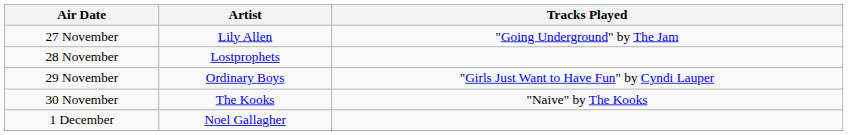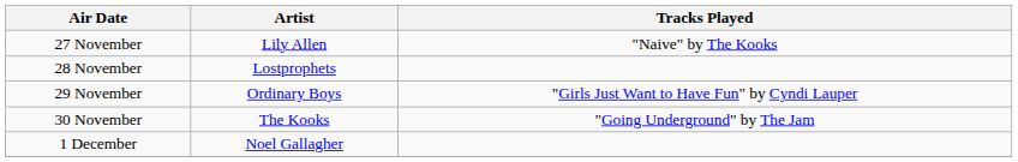 <table class="wikitable" style="text-align:center" width=80%>
 <tr>
 <th>Air Date</th>
 <th>Artist</th>
 <th>Tracks Played</th>
 </tr>
 <tr>
 <td>27 November</td>
 <td><a href='#'>Lily Allen</a></td>
-<td>"<a href='#'>Going Underground</a>" by <a href='#'>The Jam</a></td>
+<td>"Naive" by <a href='#'>The Kooks</a></td>
 </tr>
 <tr>
 <td>28 November</td>
 <td><a href='#'>Lostprophets</a></td>
 <td></td>
 </tr>
 <tr>
 <td>29 November</td>
 <td><a href='#'>Ordinary Boys</a></td>
 <td>"<a href='#'>Girls Just Want to Have Fun</a>" by <a href='#'>Cyndi Lauper</a></td>
 </tr>
 <tr>
 <td>30 November</td>
 <td><a href='#'>The Kooks</a></td>
-<td>"Naive" by <a href='#'>The Kooks</a></td>
+<td>"<a href='#'>Going Underground</a>" by <a href='#'>The Jam</a></td>
 </tr>
 <tr>
 <td>1 December</td>
 <td><a href='#'>Noel Gallagher</a></td>
 <td></td>
 </tr>
 <tr>
 </tr>
 </table>
